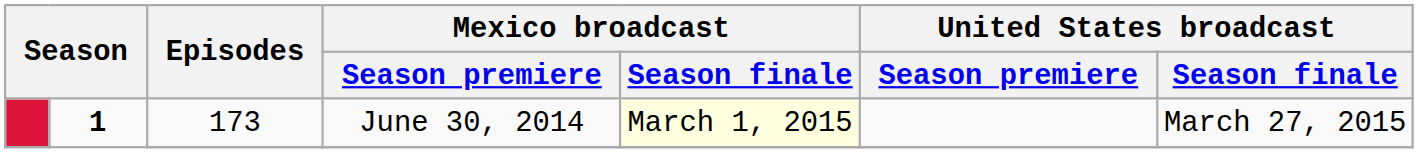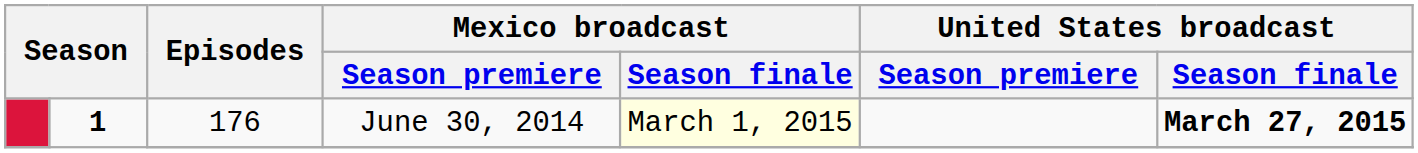 <table class="wikitable plainrowheaders" style="text-align:center">
 <tr>
 <th scope="col" style="padding: 0 8px;" colspan="2" rowspan="2">Season</th>
 <th scope="col" style="padding: 0 8px;" colspan="1" rowspan="2">Episodes</th>
 <th scope="col" colspan="2">Mexico broadcast</th>
 <th scope="col" colspan="2">United States broadcast</th>
 </tr>
 <tr>
 <th scope="col" style="padding: 0 8px;"><a href='#'>Season premiere</a></th>
 <th scope="col"><a href='#'>Season finale</a></th>
 <th scope="col" style="padding: 0 8px;"><a href='#'>Season premiere</a></th>
 <th scope="col"><a href='#'>Season finale</a></th>
 </tr>
 <tr>
 <td scope="row" style="background:Crimson; color:#100; text-align:center;"></td>
 <td rowspan="2"><strong>1</strong></td>
-<td>173</td>
+<td>176</td>
 <td>June 30, 2014</td>
 <td style="background: lightyellow;">March 1, 2015</td>
 <td></td>
-<td>March 27, 2015</td>
+<td><strong>March 27, 2015</strong></td>
 </tr>
 <tr>
 </tr>
 </table>
